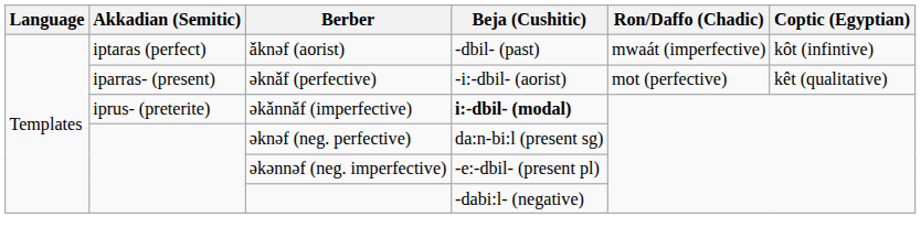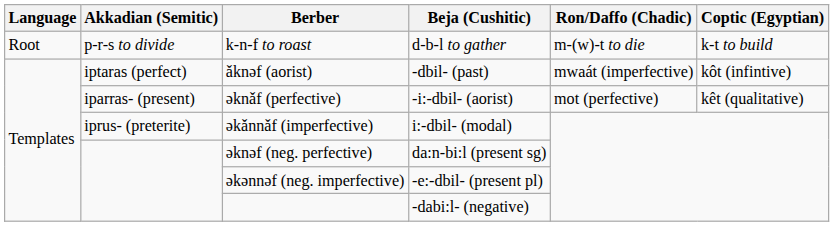 <table class="wikitable" style="font-size:smaller;">
 <tr>
 <th>Language</th>
 <th>Akkadian (Semitic)</th>
 <th>Berber</th>
 <th>Beja (Cushitic)</th>
 <th>Ron/Daffo (Chadic)</th>
 <th>Coptic (Egyptian)</th>
+</tr>
+<tr>
+<td>Root</td>
+<td>p-r-s <em>to divide</em></td>
+<td>k-n-f <em>to roast</em></td>
+<td>d-b-l <em>to gather</em></td>
+<td>m-(w)-t <em>to die</em></td>
+<td>k-t <em>to build</em></td>
 </tr>
 <tr>
 <td rowspan="6">Templates</td>
 <td>iptaras (perfect)</td>
 <td>ǎknəf (aorist)</td>
 <td>-dbil- (past)</td>
 <td>mwaát (imperfective)</td>
 <td>kôt (infintive)</td>
 </tr>
 <tr>
 <td>iparras- (present)</td>
 <td>əknǎf (perfective)</td>
 <td>-i:-dbil- (aorist)</td>
 <td>mot (perfective)</td>
 <td>kêt (qualitative)</td>
 </tr>
 <tr>
 <td>iprus- (preterite)</td>
 <td>əkǎnnǎf (imperfective)</td>
-<td><strong>i:-dbil- (modal)</strong></td>
+<td>i:-dbil- (modal)</td>
 </tr>
 <tr>
 <td rowspan="3"></td>
 <td>əknəf (neg. perfective)</td>
 <td>da:n-bi:l (present sg)</td>
 </tr>
 <tr>
 <td>əkənnəf (neg. imperfective)</td>
 <td>-e:-dbil- (present pl)</td>
 </tr>
 <tr>
 <td></td>
 <td>-dabi:l- (negative)</td>
 </tr>
 </table>
